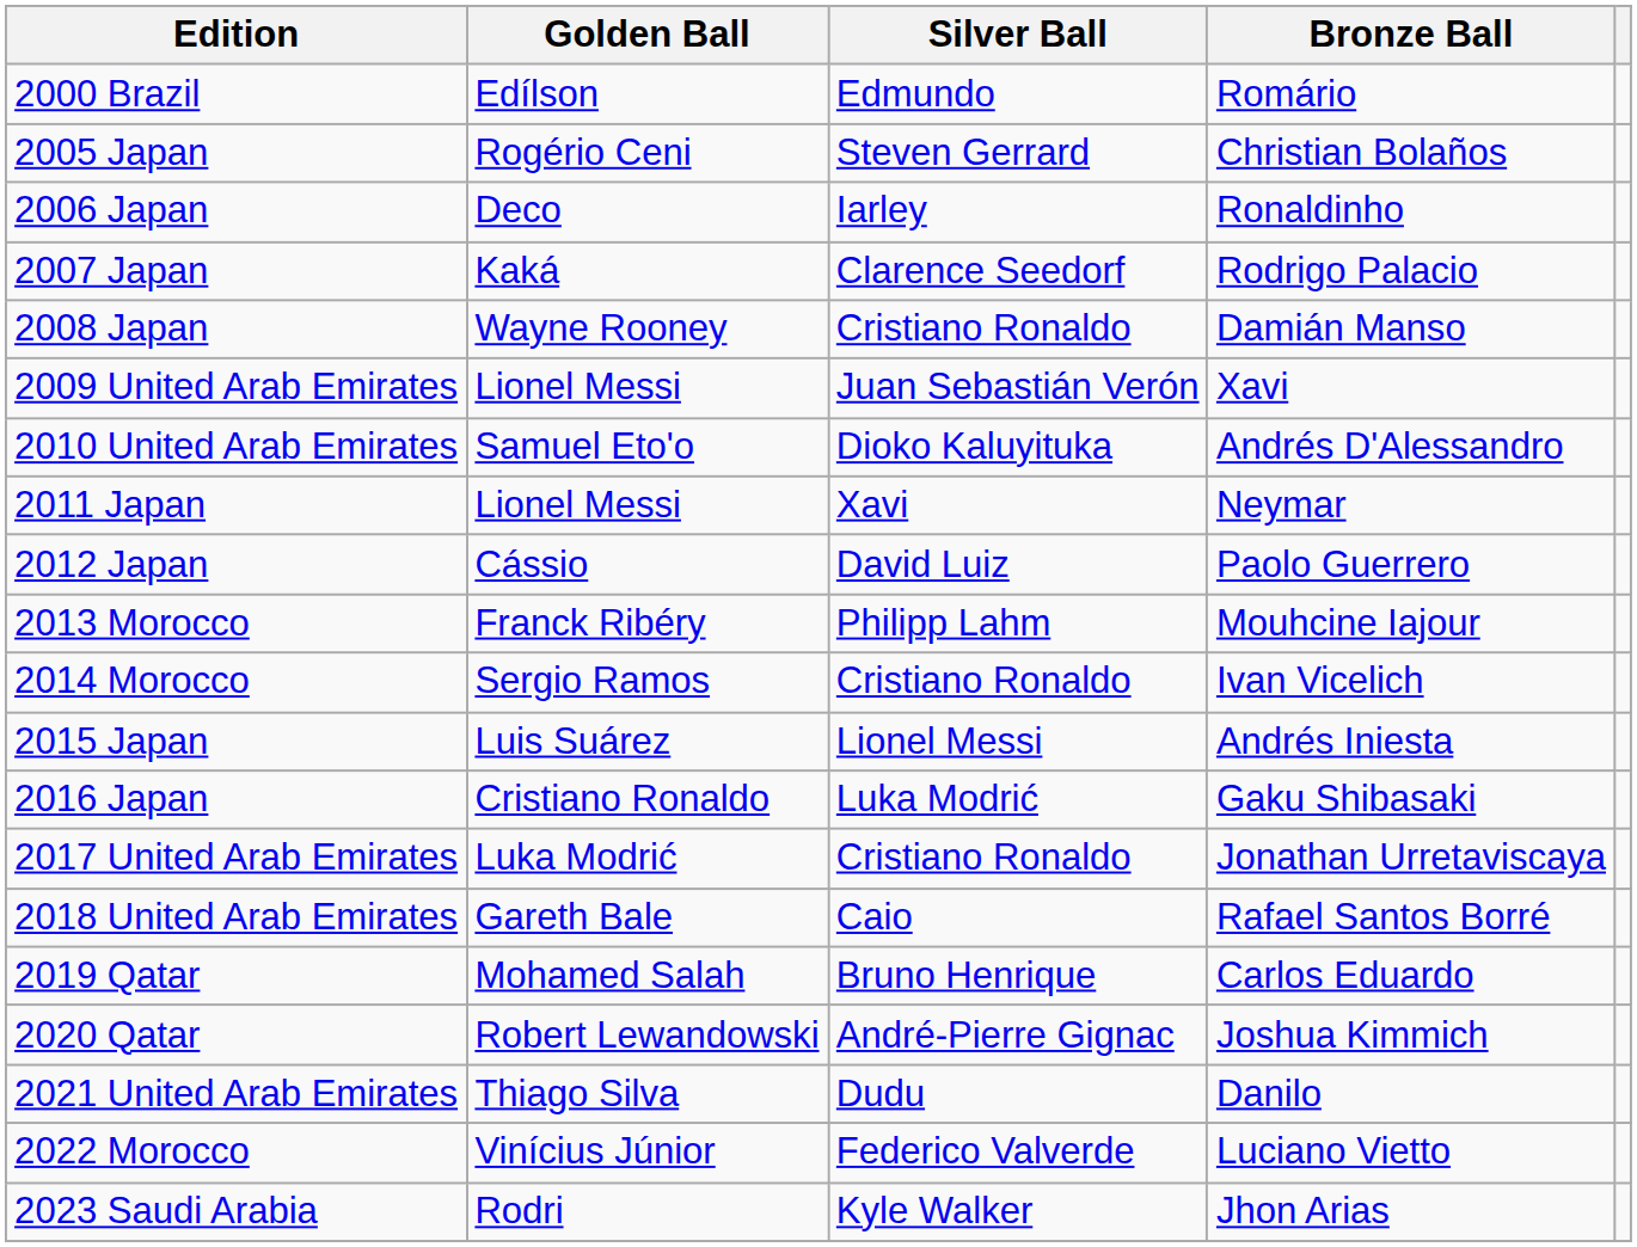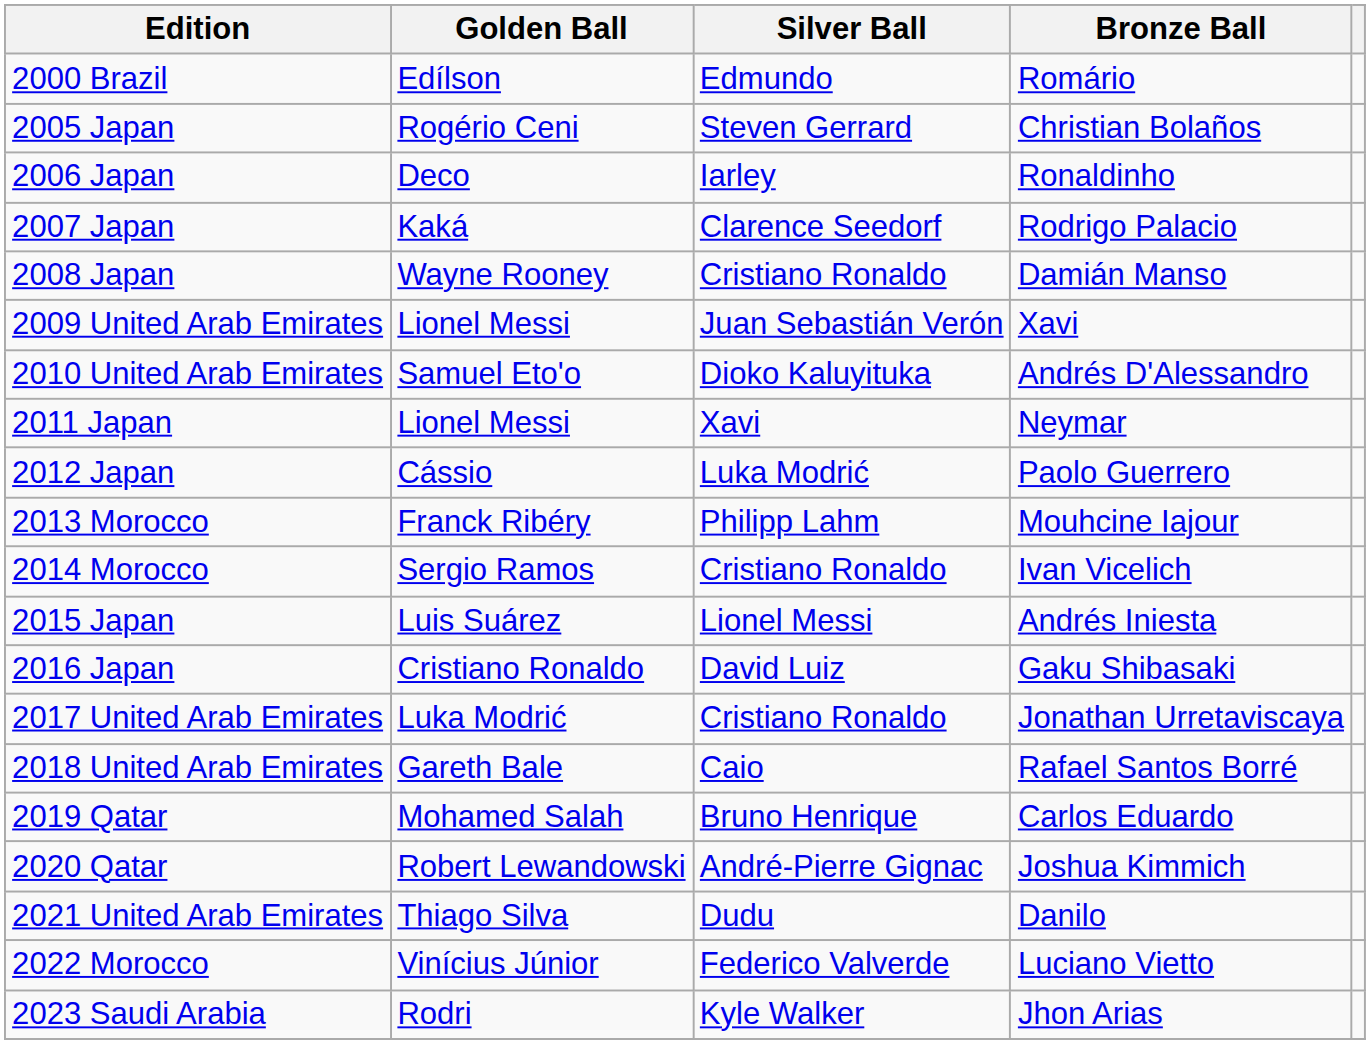 <table class="wikitable plainrowheaders sortable">
 <tr>
 <th>Edition</th>
 <th scope="col">Golden Ball</th>
 <th scope="col">Silver Ball</th>
 <th scope="col">Bronze Ball</th>
 <th class="unsortable"></th>
 </tr>
 <tr>
 <td scope="row"><a href='#'>2000 Brazil</a></td>
 <td> <a href='#'>Edílson</a></td>
 <td> <a href='#'>Edmundo</a></td>
 <td> <a href='#'>Romário</a></td>
 <td></td>
 </tr>
 <tr>
 <td scope="row"><a href='#'>2005 Japan</a></td>
 <td> <a href='#'>Rogério Ceni</a></td>
 <td> <a href='#'>Steven Gerrard</a></td>
 <td> <a href='#'>Christian Bolaños</a></td>
 <td></td>
 </tr>
 <tr>
 <td scope="row"><a href='#'>2006 Japan</a></td>
 <td> <a href='#'>Deco</a></td>
 <td> <a href='#'>Iarley</a></td>
 <td> <a href='#'>Ronaldinho</a></td>
 <td></td>
 </tr>
 <tr>
 <td scope="row"><a href='#'>2007 Japan</a></td>
 <td> <a href='#'>Kaká</a></td>
 <td> <a href='#'>Clarence Seedorf</a></td>
 <td> <a href='#'>Rodrigo Palacio</a></td>
 <td></td>
 </tr>
 <tr>
 <td scope="row"><a href='#'>2008 Japan</a></td>
 <td> <a href='#'>Wayne Rooney</a></td>
 <td> <a href='#'>Cristiano Ronaldo</a></td>
 <td> <a href='#'>Damián Manso</a></td>
 <td></td>
 </tr>
 <tr>
 <td scope="row"><a href='#'>2009 United Arab Emirates</a></td>
 <td> <a href='#'>Lionel Messi</a></td>
 <td> <a href='#'>Juan Sebastián Verón</a></td>
 <td> <a href='#'>Xavi</a></td>
 <td></td>
 </tr>
 <tr>
 <td scope="row"><a href='#'>2010 United Arab Emirates</a></td>
 <td> <a href='#'>Samuel Eto'o</a></td>
 <td> <a href='#'>Dioko Kaluyituka</a></td>
 <td> <a href='#'>Andrés D'Alessandro</a></td>
 <td></td>
 </tr>
 <tr>
 <td scope="row"><a href='#'>2011 Japan</a></td>
 <td> <a href='#'>Lionel Messi</a></td>
 <td> <a href='#'>Xavi</a></td>
 <td> <a href='#'>Neymar</a></td>
 <td></td>
 </tr>
 <tr>
 <td scope="row"><a href='#'>2012 Japan</a></td>
 <td> <a href='#'>Cássio</a></td>
-<td> <a href='#'>David Luiz</a></td>
+<td> <a href='#'>Luka Modrić</a></td>
 <td> <a href='#'>Paolo Guerrero</a></td>
 <td></td>
 </tr>
 <tr>
 <td scope="row"><a href='#'>2013 Morocco</a></td>
 <td> <a href='#'>Franck Ribéry</a></td>
 <td> <a href='#'>Philipp Lahm</a></td>
 <td> <a href='#'>Mouhcine Iajour</a></td>
 <td></td>
 </tr>
 <tr>
 <td scope="row"><a href='#'>2014 Morocco</a></td>
 <td> <a href='#'>Sergio Ramos</a></td>
 <td> <a href='#'>Cristiano Ronaldo</a></td>
 <td> <a href='#'>Ivan Vicelich</a></td>
 <td></td>
 </tr>
 <tr>
 <td scope="row"><a href='#'>2015 Japan</a></td>
 <td> <a href='#'>Luis Suárez</a></td>
 <td> <a href='#'>Lionel Messi</a></td>
 <td> <a href='#'>Andrés Iniesta</a></td>
 <td></td>
 </tr>
 <tr>
 <td scope="row"><a href='#'>2016 Japan</a></td>
 <td> <a href='#'>Cristiano Ronaldo</a></td>
-<td> <a href='#'>Luka Modrić</a></td>
+<td> <a href='#'>David Luiz</a></td>
 <td> <a href='#'>Gaku Shibasaki</a></td>
 <td></td>
 </tr>
 <tr>
 <td scope="row"><a href='#'>2017 United Arab Emirates</a></td>
 <td> <a href='#'>Luka Modrić</a></td>
 <td> <a href='#'>Cristiano Ronaldo</a></td>
 <td> <a href='#'>Jonathan Urretaviscaya</a></td>
 <td></td>
 </tr>
 <tr>
 <td scope="row"><a href='#'>2018 United Arab Emirates</a></td>
 <td> <a href='#'>Gareth Bale</a></td>
 <td> <a href='#'>Caio</a></td>
 <td> <a href='#'>Rafael Santos Borré</a></td>
 <td></td>
 </tr>
 <tr>
 <td scope="row"><a href='#'>2019 Qatar</a></td>
 <td> <a href='#'>Mohamed Salah</a></td>
 <td> <a href='#'>Bruno Henrique</a></td>
 <td> <a href='#'>Carlos Eduardo</a></td>
 <td></td>
 </tr>
 <tr>
 <td scope="row"><a href='#'>2020 Qatar</a></td>
 <td> <a href='#'>Robert Lewandowski</a></td>
 <td> <a href='#'>André-Pierre Gignac</a></td>
 <td> <a href='#'>Joshua Kimmich</a></td>
 <td></td>
 </tr>
 <tr>
 <td scope="row"><a href='#'>2021 United Arab Emirates</a></td>
 <td> <a href='#'>Thiago Silva</a></td>
 <td> <a href='#'>Dudu</a></td>
 <td> <a href='#'>Danilo</a></td>
 <td></td>
 </tr>
 <tr>
 <td scope="row"><a href='#'>2022 Morocco</a></td>
 <td> <a href='#'>Vinícius Júnior</a></td>
 <td> <a href='#'>Federico Valverde</a></td>
 <td> <a href='#'>Luciano Vietto</a></td>
 <td></td>
 </tr>
 <tr>
 <td><a href='#'>2023 Saudi Arabia</a></td>
 <td> <a href='#'>Rodri</a></td>
 <td> <a href='#'>Kyle Walker</a></td>
 <td> <a href='#'>Jhon Arias</a></td>
 <td></td>
 </tr>
 <tr>
 </tr>
 </table>
